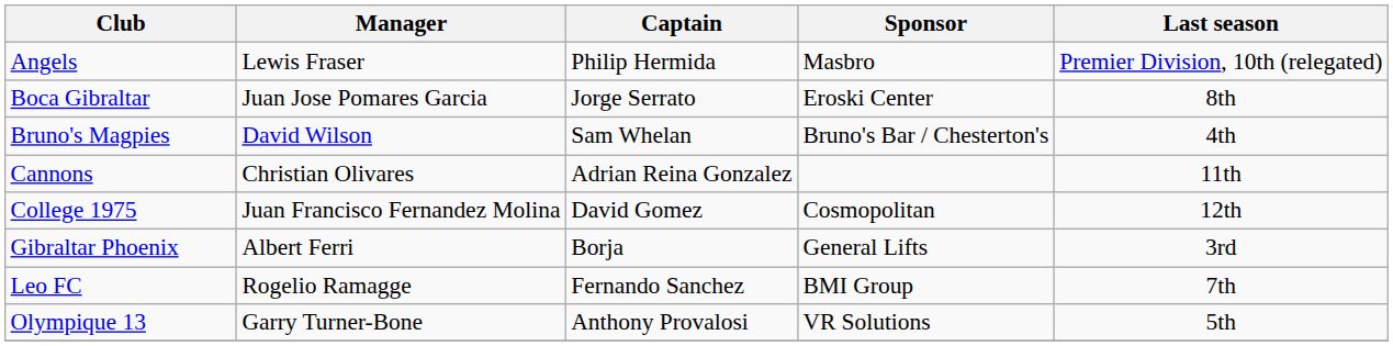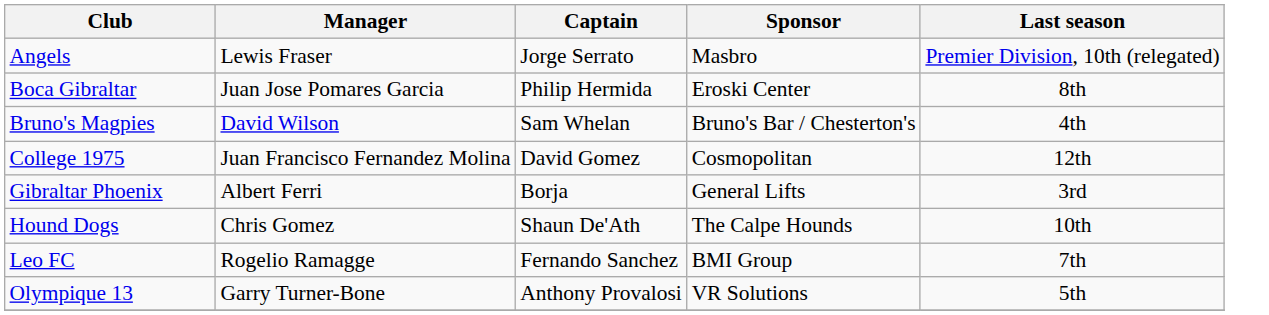 <table class="wikitable">
 <tr>
 <th width="150px">Club</th>
 <th>Manager</th>
 <th>Captain</th>
 <th>Sponsor</th>
 <th>Last season</th>
 </tr>
 <tr>
 <td><a href='#'>Angels</a></td>
 <td> Lewis Fraser</td>
-<td> Philip Hermida</td>
+<td> Jorge Serrato</td>
 <td>Masbro</td>
 <td align="center"><a href='#'>Premier Division</a>, 10th (relegated)</td>
 </tr>
 <tr>
 <td><a href='#'>Boca Gibraltar</a></td>
 <td> Juan Jose Pomares Garcia</td>
-<td> Jorge Serrato</td>
+<td> Philip Hermida</td>
 <td>Eroski Center</td>
 <td align="center">8th</td>
 </tr>
 <tr>
 <td><a href='#'>Bruno's Magpies</a></td>
 <td> <a href='#'>David Wilson</a></td>
 <td> Sam Whelan</td>
 <td>Bruno's Bar / Chesterton's</td>
 <td align="center">4th</td>
-</tr>
-<tr>
-<td><a href='#'>Cannons</a></td>
-<td> Christian Olivares</td>
-<td> Adrian Reina Gonzalez</td>
-<td></td>
-<td align="center">11th</td>
 </tr>
 <tr>
 <td><a href='#'>College 1975</a></td>
 <td> Juan Francisco Fernandez Molina</td>
 <td> David Gomez</td>
 <td>Cosmopolitan</td>
 <td align="center">12th</td>
 </tr>
 <tr>
 <td><a href='#'>Gibraltar Phoenix</a></td>
 <td> Albert Ferri</td>
 <td> Borja</td>
 <td>General Lifts</td>
 <td align="center">3rd</td>
+</tr>
+<tr>
+<td><a href='#'>Hound Dogs</a></td>
+<td> Chris Gomez</td>
+<td> Shaun De'Ath</td>
+<td>The Calpe Hounds</td>
+<td align="center">10th</td>
 </tr>
 <tr>
 <td><a href='#'>Leo FC</a></td>
 <td> Rogelio Ramagge</td>
 <td> Fernando Sanchez</td>
 <td>BMI Group</td>
 <td align="center">7th</td>
 </tr>
 <tr>
 <td><a href='#'>Olympique 13</a></td>
 <td> Garry Turner-Bone</td>
 <td> Anthony Provalosi</td>
 <td>VR Solutions</td>
 <td align="center">5th</td>
 </tr>
 <tr>
 </tr>
 </table>
